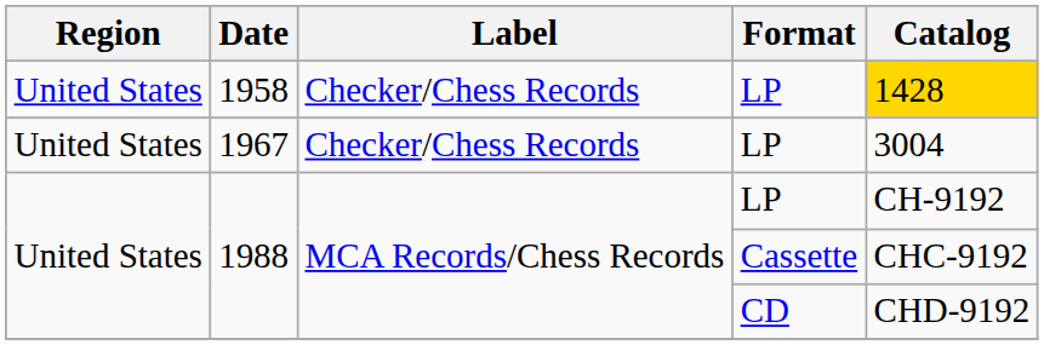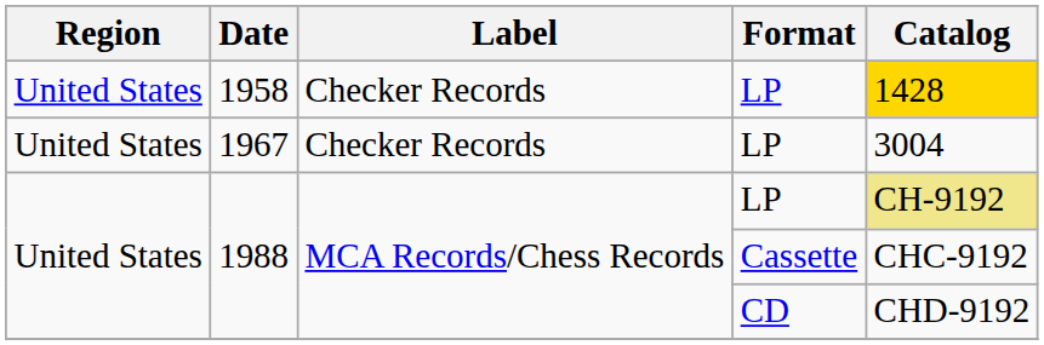 <table class="wikitable">
 <tr>
 <th>Region</th>
 <th>Date</th>
 <th>Label</th>
 <th>Format</th>
 <th>Catalog</th>
 </tr>
 <tr>
 <td><a href='#'>United States</a></td>
 <td>1958</td>
-<td><a href='#'>Checker</a>/<a href='#'>Chess Records</a></td>
+<td>Checker Records</td>
 <td><a href='#'>LP</a></td>
 <td style="background: gold;">1428</td>
 </tr>
 <tr>
 <td>United States</td>
 <td>1967</td>
-<td><a href='#'>Checker</a>/<a href='#'>Chess Records</a></td>
+<td>Checker Records</td>
 <td>LP</td>
 <td>3004</td>
 </tr>
 <tr>
 <td rowspan="3">United States</td>
 <td rowspan="3">1988</td>
 <td rowspan="3"><a href='#'>MCA Records</a>/Chess Records</td>
 <td>LP</td>
-<td>CH-9192</td>
+<td style="background: khaki;">CH-9192</td>
 </tr>
 <tr>
 <td><a href='#'>Cassette</a></td>
 <td>CHC-9192</td>
 </tr>
 <tr>
 <td><a href='#'>CD</a></td>
 <td>CHD-9192</td>
 </tr>
 <tr>
 </tr>
 </table>
